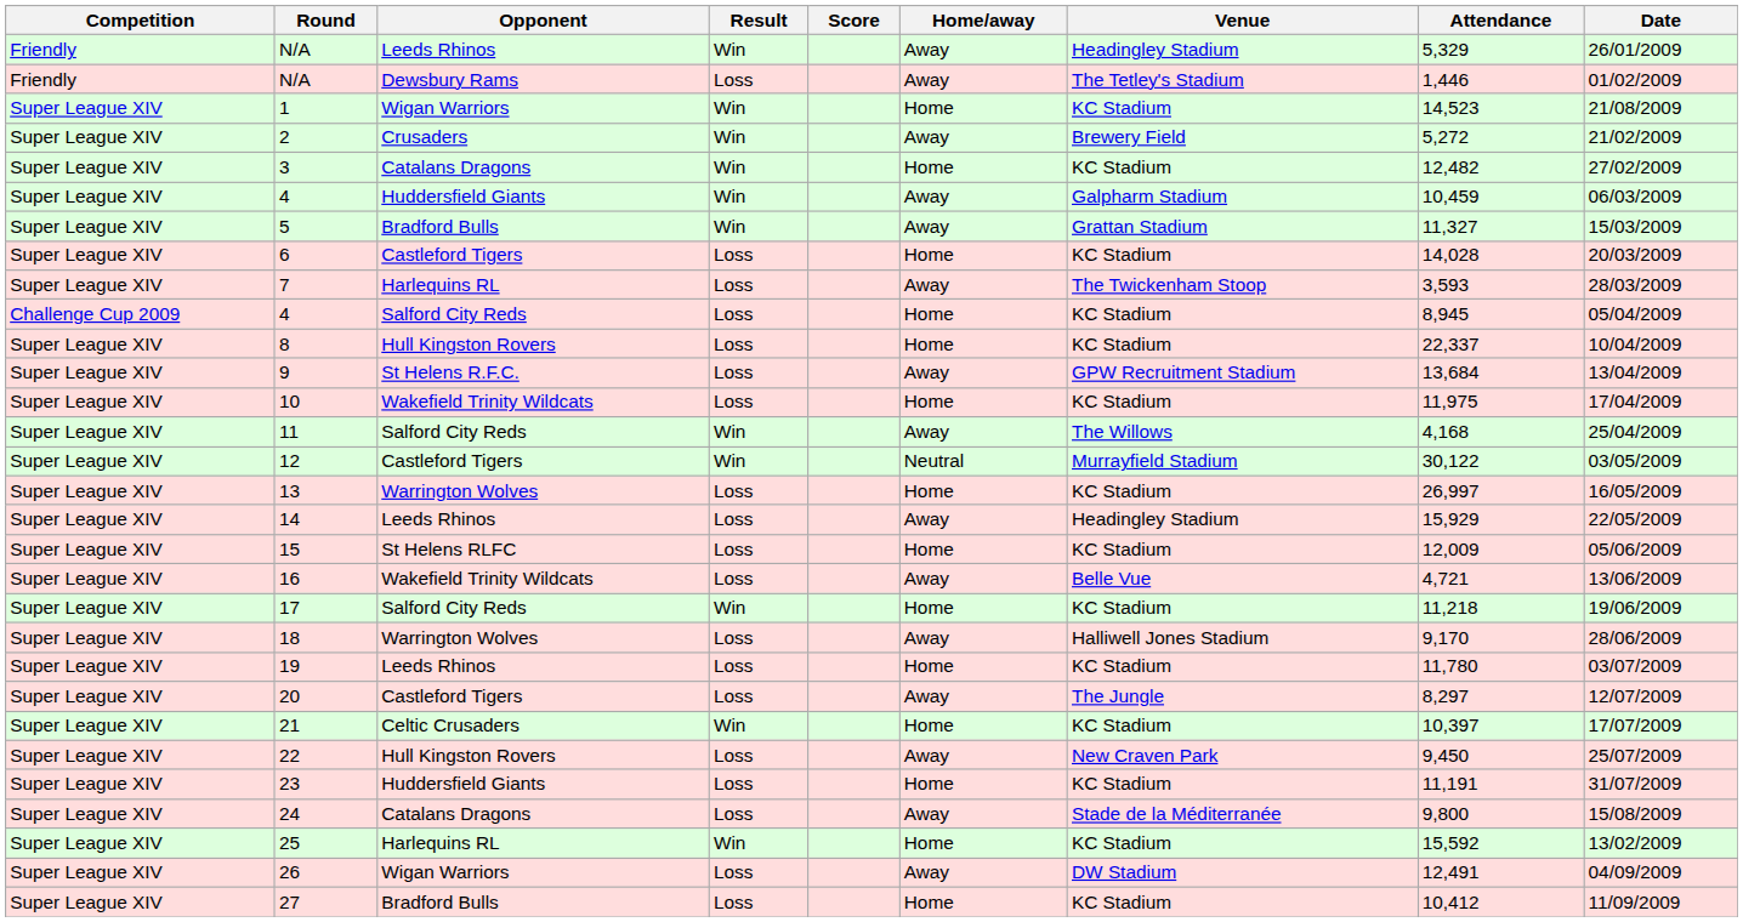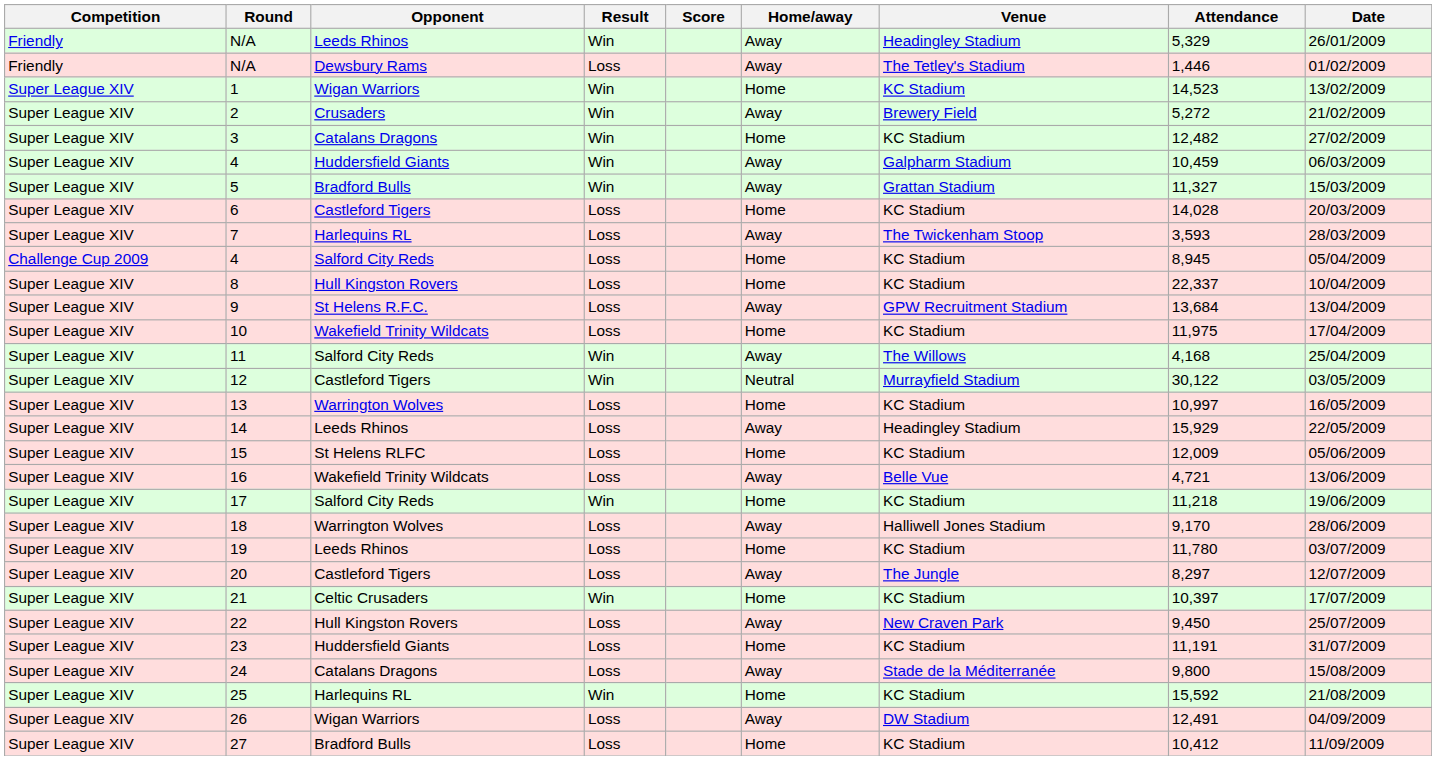 <table class="wikitable" style="font-size:85%;" width="100%">
 <tr>
 <th>Competition</th>
 <th>Round</th>
 <th>Opponent</th>
 <th>Result</th>
 <th>Score</th>
 <th>Home/away</th>
 <th>Venue</th>
 <th>Attendance</th>
 <th>Date</th>
 </tr>
 <tr bgcolor="#ddffdd">
 <td><a href='#'>Friendly</a></td>
 <td>N/A</td>
 <td> <a href='#'>Leeds Rhinos</a></td>
 <td>Win</td>
 <td></td>
 <td>Away</td>
 <td><a href='#'>Headingley Stadium</a></td>
 <td>5,329</td>
 <td>26/01/2009</td>
 </tr>
 <tr bgcolor="#ffdddd">
 <td>Friendly</td>
 <td>N/A</td>
 <td> <a href='#'>Dewsbury Rams</a></td>
 <td>Loss</td>
 <td></td>
 <td>Away</td>
 <td><a href='#'>The Tetley's Stadium</a></td>
 <td>1,446</td>
 <td>01/02/2009</td>
 </tr>
 <tr bgcolor="#ddffdd">
 <td><a href='#'>Super League XIV</a></td>
 <td>1</td>
 <td> <a href='#'>Wigan Warriors</a></td>
 <td>Win</td>
 <td></td>
 <td>Home</td>
 <td><a href='#'>KC Stadium</a></td>
 <td>14,523</td>
-<td>21/08/2009</td>
+<td>13/02/2009</td>
 </tr>
 <tr bgcolor="#ddffdd">
 <td>Super League XIV</td>
 <td>2</td>
 <td> <a href='#'>Crusaders</a></td>
 <td>Win</td>
 <td></td>
 <td>Away</td>
 <td><a href='#'>Brewery Field</a></td>
 <td>5,272</td>
 <td>21/02/2009</td>
 </tr>
 <tr bgcolor="#ddffdd">
 <td>Super League XIV</td>
 <td>3</td>
 <td> <a href='#'>Catalans Dragons</a></td>
 <td>Win</td>
 <td></td>
 <td>Home</td>
 <td>KC Stadium</td>
 <td>12,482</td>
 <td>27/02/2009</td>
 </tr>
 <tr bgcolor="#ddffdd">
 <td>Super League XIV</td>
 <td>4</td>
 <td> <a href='#'>Huddersfield Giants</a></td>
 <td>Win</td>
 <td></td>
 <td>Away</td>
 <td><a href='#'>Galpharm Stadium</a></td>
 <td>10,459</td>
 <td>06/03/2009</td>
 </tr>
 <tr bgcolor="#ddffdd">
 <td>Super League XIV</td>
 <td>5</td>
 <td> <a href='#'>Bradford Bulls</a></td>
 <td>Win</td>
 <td></td>
 <td>Away</td>
 <td><a href='#'>Grattan Stadium</a></td>
 <td>11,327</td>
 <td>15/03/2009</td>
 </tr>
 <tr bgcolor="#ffdddd">
 <td>Super League XIV</td>
 <td>6</td>
 <td> <a href='#'>Castleford Tigers</a></td>
 <td>Loss</td>
 <td></td>
 <td>Home</td>
 <td>KC Stadium</td>
 <td>14,028</td>
 <td>20/03/2009</td>
 </tr>
 <tr bgcolor="#ffdddd">
 <td>Super League XIV</td>
 <td>7</td>
 <td> <a href='#'>Harlequins RL</a></td>
 <td>Loss</td>
 <td></td>
 <td>Away</td>
 <td><a href='#'>The Twickenham Stoop</a></td>
 <td>3,593</td>
 <td>28/03/2009</td>
 </tr>
 <tr bgcolor="#ffdddd">
 <td><a href='#'>Challenge Cup 2009</a></td>
 <td>4</td>
 <td> <a href='#'>Salford City Reds</a></td>
 <td>Loss</td>
 <td></td>
 <td>Home</td>
 <td>KC Stadium</td>
 <td>8,945</td>
 <td>05/04/2009</td>
 </tr>
 <tr bgcolor="#ffdddd">
 <td>Super League XIV</td>
 <td>8</td>
 <td> <a href='#'>Hull Kingston Rovers</a></td>
 <td>Loss</td>
 <td></td>
 <td>Home</td>
 <td>KC Stadium</td>
 <td>22,337</td>
 <td>10/04/2009</td>
 </tr>
 <tr bgcolor="#ffdddd">
 <td>Super League XIV</td>
 <td>9</td>
 <td> <a href='#'>St Helens R.F.C.</a></td>
 <td>Loss</td>
 <td></td>
 <td>Away</td>
 <td><a href='#'>GPW Recruitment Stadium</a></td>
 <td>13,684</td>
 <td>13/04/2009</td>
 </tr>
 <tr bgcolor="#ffdddd">
 <td>Super League XIV</td>
 <td>10</td>
 <td> <a href='#'>Wakefield Trinity Wildcats</a></td>
 <td>Loss</td>
 <td></td>
 <td>Home</td>
 <td>KC Stadium</td>
 <td>11,975</td>
 <td>17/04/2009</td>
 </tr>
 <tr bgcolor="#ddffdd">
 <td>Super League XIV</td>
 <td>11</td>
 <td> Salford City Reds</td>
 <td>Win</td>
 <td></td>
 <td>Away</td>
 <td><a href='#'>The Willows</a></td>
 <td>4,168</td>
 <td>25/04/2009</td>
 </tr>
 <tr bgcolor="#ddffdd">
 <td>Super League XIV</td>
 <td>12</td>
 <td> Castleford Tigers</td>
 <td>Win</td>
 <td></td>
 <td>Neutral</td>
 <td><a href='#'>Murrayfield Stadium</a></td>
 <td>30,122</td>
 <td>03/05/2009</td>
 </tr>
 <tr bgcolor="#ffdddd">
 <td>Super League XIV</td>
 <td>13</td>
 <td> <a href='#'>Warrington Wolves</a></td>
 <td>Loss</td>
 <td></td>
 <td>Home</td>
 <td>KC Stadium</td>
-<td>26,997</td>
+<td>10,997</td>
 <td>16/05/2009</td>
 </tr>
 <tr bgcolor="#ffdddd">
 <td>Super League XIV</td>
 <td>14</td>
 <td> Leeds Rhinos</td>
 <td>Loss</td>
 <td></td>
 <td>Away</td>
 <td>Headingley Stadium</td>
 <td>15,929</td>
 <td>22/05/2009</td>
 </tr>
 <tr bgcolor="#ffdddd">
 <td>Super League XIV</td>
 <td>15</td>
 <td> St Helens RLFC</td>
 <td>Loss</td>
 <td></td>
 <td>Home</td>
 <td>KC Stadium</td>
 <td>12,009</td>
 <td>05/06/2009</td>
 </tr>
 <tr bgcolor="#ffdddd">
 <td>Super League XIV</td>
 <td>16</td>
 <td> Wakefield Trinity Wildcats</td>
 <td>Loss</td>
 <td></td>
 <td>Away</td>
 <td><a href='#'>Belle Vue</a></td>
 <td>4,721</td>
 <td>13/06/2009</td>
 </tr>
 <tr bgcolor="#ddffdd">
 <td>Super League XIV</td>
 <td>17</td>
 <td> Salford City Reds</td>
 <td>Win</td>
 <td></td>
 <td>Home</td>
 <td>KC Stadium</td>
 <td>11,218</td>
 <td>19/06/2009</td>
 </tr>
 <tr bgcolor="#ffdddd">
 <td>Super League XIV</td>
 <td>18</td>
 <td> Warrington Wolves</td>
 <td>Loss</td>
 <td></td>
 <td>Away</td>
 <td>Halliwell Jones Stadium</td>
 <td>9,170</td>
 <td>28/06/2009</td>
 </tr>
 <tr bgcolor="#ffdddd">
 <td>Super League XIV</td>
 <td>19</td>
 <td> Leeds Rhinos</td>
 <td>Loss</td>
 <td></td>
 <td>Home</td>
 <td>KC Stadium</td>
 <td>11,780</td>
 <td>03/07/2009</td>
 </tr>
 <tr bgcolor="#ffdddd">
 <td>Super League XIV</td>
 <td>20</td>
 <td> Castleford Tigers</td>
 <td>Loss</td>
 <td></td>
 <td>Away</td>
 <td><a href='#'>The Jungle</a></td>
 <td>8,297</td>
 <td>12/07/2009</td>
 </tr>
 <tr bgcolor="#ddffdd">
 <td>Super League XIV</td>
 <td>21</td>
 <td> Celtic Crusaders</td>
 <td>Win</td>
 <td> </td>
 <td>Home</td>
 <td>KC Stadium</td>
 <td>10,397</td>
 <td>17/07/2009</td>
 </tr>
 <tr bgcolor="#ffdddd">
 <td>Super League XIV</td>
 <td>22</td>
 <td> Hull Kingston Rovers</td>
 <td>Loss</td>
 <td></td>
 <td>Away</td>
 <td><a href='#'>New Craven Park</a></td>
 <td>9,450</td>
 <td>25/07/2009</td>
 </tr>
 <tr bgcolor="#ffdddd">
 <td>Super League XIV</td>
 <td>23</td>
 <td> Huddersfield Giants</td>
 <td>Loss</td>
 <td></td>
 <td>Home</td>
 <td>KC Stadium</td>
 <td>11,191</td>
 <td>31/07/2009</td>
 </tr>
 <tr bgcolor="#ffdddd">
 <td>Super League XIV</td>
 <td>24</td>
 <td> Catalans Dragons</td>
 <td>Loss</td>
 <td></td>
 <td>Away</td>
 <td><a href='#'>Stade de la Méditerranée</a></td>
 <td>9,800</td>
 <td>15/08/2009</td>
 </tr>
 <tr bgcolor="#ddffdd">
 <td>Super League XIV</td>
 <td>25</td>
 <td> Harlequins RL</td>
 <td>Win</td>
 <td></td>
 <td>Home</td>
 <td>KC Stadium</td>
 <td>15,592</td>
-<td>13/02/2009</td>
+<td>21/08/2009</td>
 </tr>
 <tr bgcolor="#ffdddd">
 <td>Super League XIV</td>
 <td>26</td>
 <td> Wigan Warriors</td>
 <td>Loss</td>
 <td></td>
 <td>Away</td>
 <td><a href='#'>DW Stadium</a></td>
 <td>12,491</td>
 <td>04/09/2009</td>
 </tr>
 <tr bgcolor="#ffdddd">
 <td>Super League XIV</td>
 <td>27</td>
 <td> Bradford Bulls</td>
 <td>Loss</td>
 <td></td>
 <td>Home</td>
 <td>KC Stadium</td>
 <td>10,412</td>
 <td>11/09/2009</td>
 </tr>
 </table>
